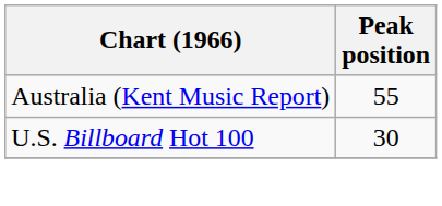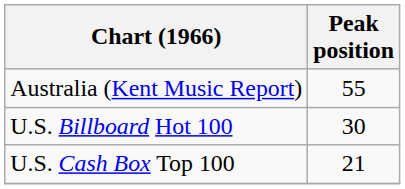 <table class="wikitable sortable">
 <tr>
 <th align="left">Chart (1966)</th>
 <th align="left">Peak<br>position</th>
 </tr>
 <tr>
 <td>Australia (<a href='#'>Kent Music Report</a>)</td>
 <td style="text-align:center;">55</td>
 </tr>
 <tr>
 <td>U.S. <em><a href='#'>Billboard</a></em> <a href='#'>Hot 100</a></td>
 <td style="text-align:center;">30</td>
 </tr>
 <tr>
+<td>U.S. <em><a href='#'>Cash Box</a></em> Top 100 </td>
+<td style="text-align:center;">21</td>
+</tr>
+<tr>
 </tr>
 </table>
